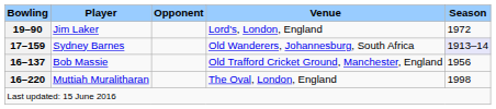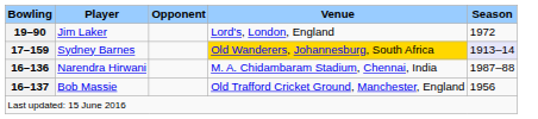 <table class="wikitable">
 <tr style="background:#9cf;">
 <td style="text-align:center;"><strong>Bowling</strong></td>
 <td style="text-align:center;"><strong>Player</strong></td>
 <td style="text-align:center;"><strong>Opponent</strong></td>
 <td style="text-align:center;"><strong>Venue</strong></td>
 <td style="text-align:center;"><strong>Season</strong></td>
 </tr>
 <tr>
 <th>19–90</th>
 <td> <a href='#'>Jim Laker</a></td>
 <td></td>
 <td><a href='#'>Lord's</a>, <a href='#'>London</a>, England</td>
 <td>1972</td>
 </tr>
 <tr>
 <th>17–159</th>
 <td> <a href='#'>Sydney Barnes</a></td>
 <td></td>
-<td><a href='#'>Old Wanderers</a>, <a href='#'>Johannesburg</a>, South Africa</td>
+<td style="background: gold;"><a href='#'>Old Wanderers</a>, <a href='#'>Johannesburg</a>, South Africa</td>
 <td style="background: lavender;">1913–14</td>
+</tr>
+<tr>
+<th>16–136</th>
+<td> <a href='#'>Narendra Hirwani</a></td>
+<td></td>
+<td><a href='#'>M. A. Chidambaram Stadium</a>, <a href='#'>Chennai</a>, India</td>
+<td>1987–88</td>
 </tr>
 <tr>
 <th>16–137</th>
 <td> <a href='#'>Bob Massie</a></td>
 <td></td>
 <td><a href='#'>Old Trafford Cricket Ground</a>, <a href='#'>Manchester</a>, England</td>
 <td>1956</td>
 </tr>
 <tr>
-<th>16–220</th>
-<td> <a href='#'>Muttiah Muralitharan</a></td>
-<td></td>
-<td><a href='#'>The Oval</a>, <a href='#'>London</a>, England</td>
-<td>1998</td>
-</tr>
-<tr>
 <td colspan="5"><small>Last updated: 15 June 2016</small></td>
 </tr>
 </table>
